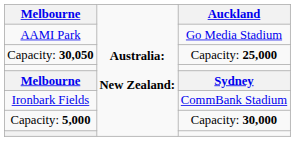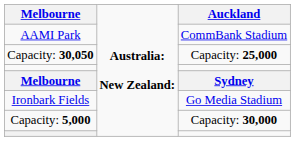 <table class="wikitable" style="text-align:center">
 <tr>
 <th colspan="2"><a href='#'>Melbourne</a></th>
 <td rowspan="10"><strong>Australia:</strong><br><br><strong>New Zealand:</strong><br></td>
 <th><a href='#'>Auckland</a></th>
 </tr>
 <tr>
 <td colspan="2"><a href='#'>AAMI Park</a></td>
-<td><a href='#'>Go Media Stadium</a></td>
+<td><a href='#'>CommBank Stadium</a></td>
 </tr>
 <tr>
 <td colspan="2">Capacity: <strong>30,050</strong></td>
 <td>Capacity: <strong>25,000</strong></td>
 </tr>
 <tr>
 <td colspan="2"></td>
 <td></td>
 </tr>
 <tr>
 <th colspan="2"><a href='#'>Melbourne</a></th>
 <th><a href='#'>Sydney</a></th>
 </tr>
 <tr>
 <td colspan="2"><a href='#'>Ironbark Fields</a></td>
-<td><a href='#'>CommBank Stadium</a></td>
+<td><a href='#'>Go Media Stadium</a></td>
 </tr>
 <tr>
 <td colspan="2">Capacity: <strong>5,000</strong></td>
 <td>Capacity: <strong>30,000</strong></td>
 </tr>
 <tr>
 <th colspan="2"></th>
 <td></td>
 </tr>
 </table>
